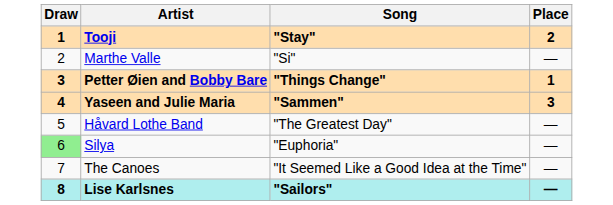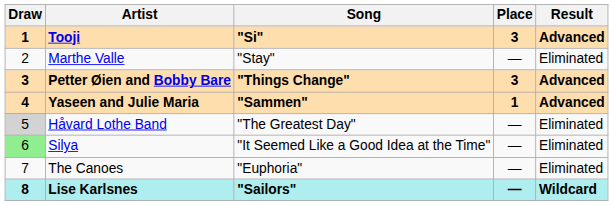 <table class="sortable wikitable" style="margin: 1em auto 1em auto; text-align:center">
 <tr>
 <th>Draw</th>
 <th>Artist</th>
 <th>Song</th>
 <th>Place</th>
+<th>Result</th>
 </tr>
 <tr style="background:navajowhite; font-weight:bold;">
 <td>1</td>
 <td align="left"><a href='#'>Tooji</a></td>
-<td align="left">"Stay"</td>
-<td>2</td>
+<td align="left">"Si"</td>
+<td>3</td>
+<td align="left">Advanced</td>
 </tr>
 <tr>
 <td>2</td>
 <td align="left"><a href='#'>Marthe Valle</a></td>
-<td align="left">"Si"</td>
+<td align="left">"Stay"</td>
 <td data-sort-vaue="0">—</td>
+<td align="left">Eliminated</td>
 </tr>
 <tr style="background:navajowhite; font-weight:bold;">
 <td>3</td>
 <td align="left">Petter Øien and <a href='#'>Bobby Bare</a></td>
 <td align="left">"Things Change"</td>
-<td>1</td>
+<td>3</td>
+<td align="left">Advanced</td>
 </tr>
 <tr style="background:navajowhite; font-weight:bold;">
 <td>4</td>
 <td align="left">Yaseen and Julie Maria</td>
 <td align="left">"Sammen"</td>
-<td>3</td>
+<td>1</td>
+<td align="left">Advanced</td>
 </tr>
 <tr>
-<td>5</td>
+<td style="background: lightgrey;">5</td>
 <td align="left"><a href='#'>Håvard Lothe Band</a></td>
 <td align="left">"The Greatest Day"</td>
 <td data-sort-vaue="0">—</td>
+<td align="left">Eliminated</td>
 </tr>
 <tr>
 <td style="background: lightgreen;">6</td>
 <td align="left"><a href='#'>Silya</a></td>
-<td align="left">"Euphoria"</td>
+<td align="left">"It Seemed Like a Good Idea at the Time"</td>
 <td data-sort-vaue="0">—</td>
+<td align="left">Eliminated</td>
 </tr>
 <tr>
 <td>7</td>
 <td align="left" data-sort-value="Canoes, The">The Canoes</td>
-<td align="left">"It Seemed Like a Good Idea at the Time"</td>
+<td align="left">"Euphoria"</td>
 <td data-sort-vaue="0">—</td>
+<td align="left">Eliminated</td>
 </tr>
 <tr style="background:paleturquoise; font-weight:bold;">
 <td>8</td>
 <td align="left">Lise Karlsnes</td>
 <td align="left">"Sailors"</td>
 <td data-sort-vaue="0">—</td>
+<td align="left">Wildcard</td>
 </tr>
 </table>
